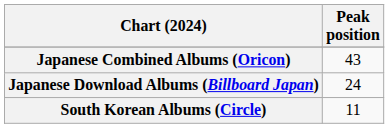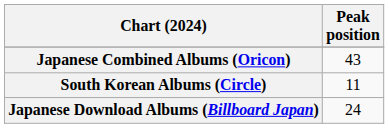 <table class="wikitable sortable plainrowheaders" style="text-align:center">
 <tr>
 <th scope="col">Chart (2024)</th>
 <th scope="col">Peak<br>position</th>
 </tr>
 <tr>
 </tr>
 <tr>
 <th scope="row">Japanese Combined Albums (<a href='#'>Oricon</a>)</th>
 <td>43</td>
 </tr>
 <tr>
+<th scope="row">South Korean Albums (<a href='#'>Circle</a>)</th>
+<td>11</td>
+</tr>
+<tr>
 <th scope="row">Japanese Download Albums (<em><a href='#'>Billboard Japan</a></em>)</th>
 <td>24</td>
 </tr>
-<tr>
-<th scope="row">South Korean Albums (<a href='#'>Circle</a>)</th>
-<td>11</td>
-</tr>
 </table>
